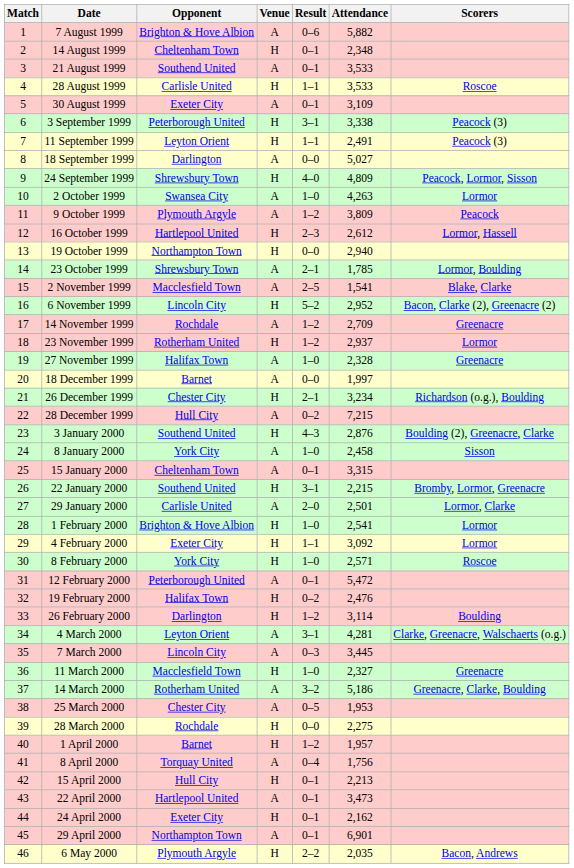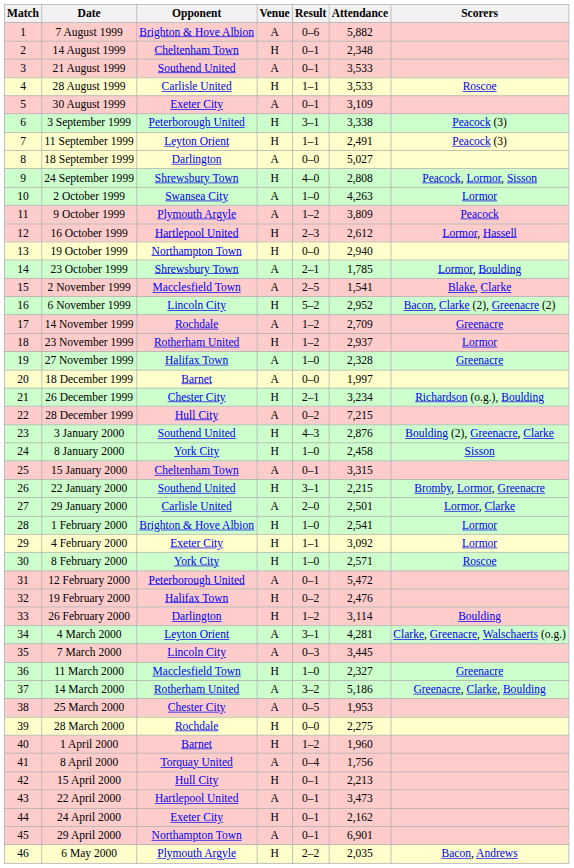 <table class="wikitable " style="font-size:100%; text-align:center">
 <tr>
 <th>Match</th>
 <th>Date</th>
 <th>Opponent</th>
 <th>Venue</th>
 <th>Result</th>
 <th>Attendance</th>
 <th>Scorers</th>
 </tr>
 <tr style="background: #FFCCCC;">
 <td>1</td>
 <td>7 August 1999</td>
 <td><a href='#'>Brighton & Hove Albion</a></td>
 <td>A</td>
 <td>0–6</td>
 <td>5,882</td>
 <td></td>
 </tr>
 <tr style="background: #FFCCCC;">
 <td>2</td>
 <td>14 August 1999</td>
 <td><a href='#'>Cheltenham Town</a></td>
 <td>H</td>
 <td>0–1</td>
 <td>2,348</td>
 <td></td>
 </tr>
 <tr style="background: #FFCCCC;">
 <td>3</td>
 <td>21 August 1999</td>
 <td><a href='#'>Southend United</a></td>
 <td>A</td>
 <td>0–1</td>
 <td>3,533</td>
 <td></td>
 </tr>
 <tr style="background: #FFFFCC;">
 <td>4</td>
 <td>28 August 1999</td>
 <td><a href='#'>Carlisle United</a></td>
 <td>H</td>
 <td>1–1</td>
 <td>3,533</td>
 <td><a href='#'>Roscoe</a></td>
 </tr>
 <tr style="background: #FFCCCC;">
 <td>5</td>
 <td>30 August 1999</td>
 <td><a href='#'>Exeter City</a></td>
 <td>A</td>
 <td>0–1</td>
 <td>3,109</td>
 <td></td>
 </tr>
 <tr style="background: #CCFFCC;">
 <td>6</td>
 <td>3 September 1999</td>
 <td><a href='#'>Peterborough United</a></td>
 <td>H</td>
 <td>3–1</td>
 <td>3,338</td>
 <td><a href='#'>Peacock</a> (3)</td>
 </tr>
 <tr style="background: #FFFFCC;">
 <td>7</td>
 <td>11 September 1999</td>
 <td><a href='#'>Leyton Orient</a></td>
 <td>H</td>
 <td>1–1</td>
 <td>2,491</td>
 <td><a href='#'>Peacock</a> (3)</td>
 </tr>
 <tr style="background: #FFFFCC;">
 <td>8</td>
 <td>18 September 1999</td>
 <td><a href='#'>Darlington</a></td>
 <td>A</td>
 <td>0–0</td>
 <td>5,027</td>
 <td></td>
 </tr>
 <tr style="background: #CCFFCC;">
 <td>9</td>
 <td>24 September 1999</td>
 <td><a href='#'>Shrewsbury Town</a></td>
 <td>H</td>
 <td>4–0</td>
-<td>4,809</td>
+<td>2,808</td>
 <td><a href='#'>Peacock</a>, <a href='#'>Lormor</a>, <a href='#'>Sisson</a></td>
 </tr>
 <tr style="background: #CCFFCC;">
 <td>10</td>
 <td>2 October 1999</td>
 <td><a href='#'>Swansea City</a></td>
 <td>A</td>
 <td>1–0</td>
 <td>4,263</td>
 <td><a href='#'>Lormor</a></td>
 </tr>
 <tr style="background: #FFCCCC;">
 <td>11</td>
 <td>9 October 1999</td>
 <td><a href='#'>Plymouth Argyle</a></td>
 <td>A</td>
 <td>1–2</td>
 <td>3,809</td>
 <td><a href='#'>Peacock</a></td>
 </tr>
 <tr style="background: #FFCCCC;">
 <td>12</td>
 <td>16 October 1999</td>
 <td><a href='#'>Hartlepool United</a></td>
 <td>H</td>
 <td>2–3</td>
 <td>2,612</td>
 <td><a href='#'>Lormor</a>, <a href='#'>Hassell</a></td>
 </tr>
 <tr style="background: #FFFFCC;">
 <td>13</td>
 <td>19 October 1999</td>
 <td><a href='#'>Northampton Town</a></td>
 <td>H</td>
 <td>0–0</td>
 <td>2,940</td>
 <td></td>
 </tr>
 <tr style="background: #CCFFCC;">
 <td>14</td>
 <td>23 October 1999</td>
 <td><a href='#'>Shrewsbury Town</a></td>
 <td>A</td>
 <td>2–1</td>
 <td>1,785</td>
 <td><a href='#'>Lormor</a>, <a href='#'>Boulding</a></td>
 </tr>
 <tr style="background: #FFCCCC;">
 <td>15</td>
 <td>2 November 1999</td>
 <td><a href='#'>Macclesfield Town</a></td>
 <td>A</td>
 <td>2–5</td>
 <td>1,541</td>
 <td><a href='#'>Blake</a>, <a href='#'>Clarke</a></td>
 </tr>
 <tr style="background: #CCFFCC;">
 <td>16</td>
 <td>6 November 1999</td>
 <td><a href='#'>Lincoln City</a></td>
 <td>H</td>
 <td>5–2</td>
 <td>2,952</td>
 <td><a href='#'>Bacon</a>, <a href='#'>Clarke</a> (2), <a href='#'>Greenacre</a> (2)</td>
 </tr>
 <tr style="background: #FFCCCC;">
 <td>17</td>
 <td>14 November 1999</td>
 <td><a href='#'>Rochdale</a></td>
 <td>A</td>
 <td>1–2</td>
 <td>2,709</td>
 <td><a href='#'>Greenacre</a></td>
 </tr>
 <tr style="background: #FFCCCC;">
 <td>18</td>
 <td>23 November 1999</td>
 <td><a href='#'>Rotherham United</a></td>
 <td>H</td>
 <td>1–2</td>
 <td>2,937</td>
 <td><a href='#'>Lormor</a></td>
 </tr>
 <tr style="background: #CCFFCC;">
 <td>19</td>
 <td>27 November 1999</td>
 <td><a href='#'>Halifax Town</a></td>
 <td>A</td>
 <td>1–0</td>
 <td>2,328</td>
 <td><a href='#'>Greenacre</a></td>
 </tr>
 <tr style="background: #FFFFCC;">
 <td>20</td>
 <td>18 December 1999</td>
 <td><a href='#'>Barnet</a></td>
 <td>A</td>
 <td>0–0</td>
 <td>1,997</td>
 <td></td>
 </tr>
 <tr style="background: #CCFFCC;">
 <td>21</td>
 <td>26 December 1999</td>
 <td><a href='#'>Chester City</a></td>
 <td>H</td>
 <td>2–1</td>
 <td>3,234</td>
 <td><a href='#'>Richardson</a> (o.g.), <a href='#'>Boulding</a></td>
 </tr>
 <tr style="background: #FFCCCC;">
 <td>22</td>
 <td>28 December 1999</td>
 <td><a href='#'>Hull City</a></td>
 <td>A</td>
 <td>0–2</td>
 <td>7,215</td>
 <td></td>
 </tr>
 <tr style="background: #CCFFCC;">
 <td>23</td>
 <td>3 January 2000</td>
 <td><a href='#'>Southend United</a></td>
 <td>H</td>
 <td>4–3</td>
 <td>2,876</td>
 <td><a href='#'>Boulding</a> (2), <a href='#'>Greenacre</a>, <a href='#'>Clarke</a></td>
 </tr>
 <tr style="background: #CCFFCC;">
 <td>24</td>
 <td>8 January 2000</td>
 <td><a href='#'>York City</a></td>
-<td>A</td>
+<td>H</td>
 <td>1–0</td>
 <td>2,458</td>
 <td><a href='#'>Sisson</a></td>
 </tr>
 <tr style="background: #FFCCCC;">
 <td>25</td>
 <td>15 January 2000</td>
 <td><a href='#'>Cheltenham Town</a></td>
 <td>A</td>
 <td>0–1</td>
 <td>3,315</td>
 <td></td>
 </tr>
 <tr style="background: #CCFFCC;">
 <td>26</td>
 <td>22 January 2000</td>
 <td><a href='#'>Southend United</a></td>
 <td>H</td>
 <td>3–1</td>
 <td>2,215</td>
 <td><a href='#'>Bromby</a>, <a href='#'>Lormor</a>, <a href='#'>Greenacre</a></td>
 </tr>
 <tr style="background: #CCFFCC;">
 <td>27</td>
 <td>29 January 2000</td>
 <td><a href='#'>Carlisle United</a></td>
 <td>A</td>
 <td>2–0</td>
 <td>2,501</td>
 <td><a href='#'>Lormor</a>, <a href='#'>Clarke</a></td>
 </tr>
 <tr style="background: #CCFFCC;">
 <td>28</td>
 <td>1 February 2000</td>
 <td><a href='#'>Brighton & Hove Albion</a></td>
 <td>H</td>
 <td>1–0</td>
 <td>2,541</td>
 <td><a href='#'>Lormor</a></td>
 </tr>
 <tr style="background: #FFFFCC;">
 <td>29</td>
 <td>4 February 2000</td>
 <td><a href='#'>Exeter City</a></td>
 <td>H</td>
 <td>1–1</td>
 <td>3,092</td>
 <td><a href='#'>Lormor</a></td>
 </tr>
 <tr style="background: #CCFFCC;">
 <td>30</td>
 <td>8 February 2000</td>
 <td><a href='#'>York City</a></td>
 <td>H</td>
 <td>1–0</td>
 <td>2,571</td>
 <td><a href='#'>Roscoe</a></td>
 </tr>
 <tr style="background: #FFCCCC;">
 <td>31</td>
 <td>12 February 2000</td>
 <td><a href='#'>Peterborough United</a></td>
 <td>A</td>
 <td>0–1</td>
 <td>5,472</td>
 <td></td>
 </tr>
 <tr style="background: #FFCCCC;">
 <td>32</td>
 <td>19 February 2000</td>
 <td><a href='#'>Halifax Town</a></td>
 <td>H</td>
 <td>0–2</td>
 <td>2,476</td>
 <td></td>
 </tr>
 <tr style="background: #FFCCCC;">
 <td>33</td>
 <td>26 February 2000</td>
 <td><a href='#'>Darlington</a></td>
 <td>H</td>
 <td>1–2</td>
 <td>3,114</td>
 <td><a href='#'>Boulding</a></td>
 </tr>
 <tr style="background: #CCFFCC;">
 <td>34</td>
 <td>4 March 2000</td>
 <td><a href='#'>Leyton Orient</a></td>
 <td>A</td>
 <td>3–1</td>
 <td>4,281</td>
 <td><a href='#'>Clarke</a>, <a href='#'>Greenacre</a>, <a href='#'>Walschaerts</a> (o.g.)</td>
 </tr>
 <tr style="background: #FFCCCC;">
 <td>35</td>
 <td>7 March 2000</td>
 <td><a href='#'>Lincoln City</a></td>
 <td>A</td>
 <td>0–3</td>
 <td>3,445</td>
 <td></td>
 </tr>
 <tr style="background: #CCFFCC;">
 <td>36</td>
 <td>11 March 2000</td>
 <td><a href='#'>Macclesfield Town</a></td>
 <td>H</td>
 <td>1–0</td>
 <td>2,327</td>
 <td><a href='#'>Greenacre</a></td>
 </tr>
 <tr style="background: #CCFFCC;">
 <td>37</td>
 <td>14 March 2000</td>
 <td><a href='#'>Rotherham United</a></td>
 <td>A</td>
 <td>3–2</td>
 <td>5,186</td>
 <td><a href='#'>Greenacre</a>, <a href='#'>Clarke</a>, <a href='#'>Boulding</a></td>
 </tr>
 <tr style="background: #FFCCCC;">
 <td>38</td>
 <td>25 March 2000</td>
 <td><a href='#'>Chester City</a></td>
 <td>A</td>
 <td>0–5</td>
 <td>1,953</td>
 <td></td>
 </tr>
 <tr style="background: #FFFFCC;">
 <td>39</td>
 <td>28 March 2000</td>
 <td><a href='#'>Rochdale</a></td>
 <td>H</td>
 <td>0–0</td>
 <td>2,275</td>
 <td></td>
 </tr>
 <tr style="background: #FFCCCC;">
 <td>40</td>
 <td>1 April 2000</td>
 <td><a href='#'>Barnet</a></td>
 <td>H</td>
 <td>1–2</td>
-<td>1,957</td>
+<td>1,960</td>
 <td></td>
 </tr>
 <tr style="background: #FFCCCC;">
 <td>41</td>
 <td>8 April 2000</td>
 <td><a href='#'>Torquay United</a></td>
 <td>A</td>
 <td>0–4</td>
 <td>1,756</td>
 <td></td>
 </tr>
 <tr style="background: #FFCCCC;">
 <td>42</td>
 <td>15 April 2000</td>
 <td><a href='#'>Hull City</a></td>
 <td>H</td>
 <td>0–1</td>
 <td>2,213</td>
 <td></td>
 </tr>
 <tr style="background: #FFCCCC;">
 <td>43</td>
 <td>22 April 2000</td>
 <td><a href='#'>Hartlepool United</a></td>
 <td>A</td>
 <td>0–1</td>
 <td>3,473</td>
 <td></td>
 </tr>
 <tr style="background: #FFCCCC;">
 <td>44</td>
 <td>24 April 2000</td>
 <td><a href='#'>Exeter City</a></td>
 <td>H</td>
 <td>0–1</td>
 <td>2,162</td>
 <td></td>
 </tr>
 <tr style="background: #FFCCCC;">
 <td>45</td>
 <td>29 April 2000</td>
 <td><a href='#'>Northampton Town</a></td>
 <td>A</td>
 <td>0–1</td>
 <td>6,901</td>
 <td></td>
 </tr>
 <tr style="background: #FFFFCC;">
 <td>46</td>
 <td>6 May 2000</td>
 <td><a href='#'>Plymouth Argyle</a></td>
 <td>H</td>
 <td>2–2</td>
 <td>2,035</td>
 <td><a href='#'>Bacon</a>, <a href='#'>Andrews</a></td>
 </tr>
 </table>
